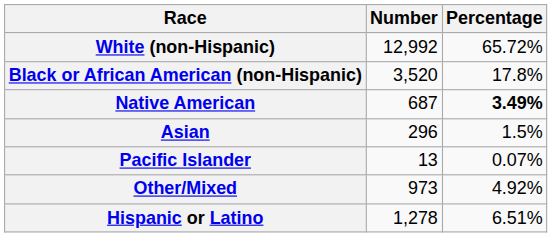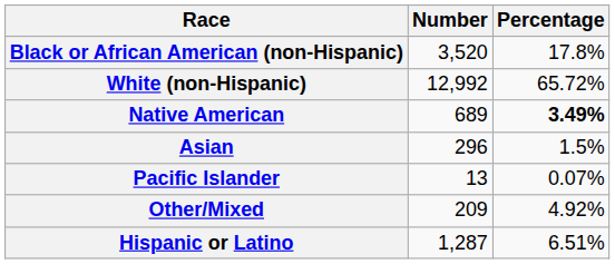 <table class="wikitable" style="text-align:right">
 <tr>
 <th scope="col">Race</th>
 <th scope="col">Number</th>
 <th scope="col">Percentage</th>
 </tr>
 <tr>
+<th scope="row"><a href='#'>Black or African American</a> (non-Hispanic)</th>
+<td>3,520</td>
+<td>17.8%</td>
+</tr>
+<tr>
 <th scope="row"><a href='#'>White</a> (non-Hispanic)</th>
 <td>12,992</td>
 <td>65.72%</td>
 </tr>
 <tr>
-<th scope="row"><a href='#'>Black or African American</a> (non-Hispanic)</th>
-<td>3,520</td>
-<td>17.8%</td>
-</tr>
-<tr>
 <th scope="row"><a href='#'>Native American</a></th>
-<td>687</td>
+<td>689</td>
 <td><strong>3.49%</strong></td>
 </tr>
 <tr>
 <th scope="row"><a href='#'>Asian</a></th>
 <td>296</td>
 <td>1.5%</td>
 </tr>
 <tr>
 <th scope="row"><a href='#'>Pacific Islander</a></th>
 <td>13</td>
 <td>0.07%</td>
 </tr>
 <tr>
 <th scope="row"><a href='#'>Other/Mixed</a></th>
-<td>973</td>
+<td>209</td>
 <td>4.92%</td>
 </tr>
 <tr>
 <th scope="row"><a href='#'>Hispanic</a> or <a href='#'>Latino</a></th>
-<td>1,278</td>
+<td>1,287</td>
 <td>6.51%</td>
 </tr>
 </table>
